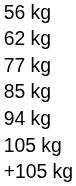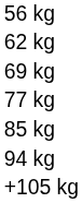 <table>
 <tr>
 <td>56 kg<br></td>
 <td></td>
 <td></td>
 <td></td>
 </tr>
 <tr>
 <td>62 kg<br></td>
+<td></td>
+<td></td>
+<td></td>
+</tr>
+<tr>
+<td>69 kg<br></td>
 <td></td>
 <td></td>
 <td></td>
 </tr>
 <tr>
 <td>77 kg<br></td>
 <td></td>
 <td></td>
 <td></td>
 </tr>
 <tr>
 <td>85 kg<br></td>
 <td></td>
 <td></td>
 <td></td>
 </tr>
 <tr>
 <td>94 kg<br></td>
 <td></td>
 <td></td>
 <td></td>
 </tr>
 <tr>
-<td>105 kg<br></td>
-<td></td>
-<td></td>
-<td></td>
-</tr>
-<tr>
 <td>+105 kg<br></td>
 <td></td>
 <td></td>
 <td></td>
 </tr>
 </table>
